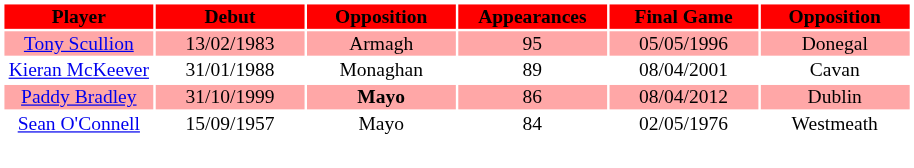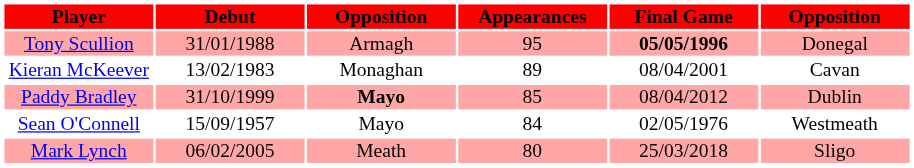 <table>
 <tr bgcolor=#FF0000>
 <th width=16%>Player</th>
 <th width=16%>Debut</th>
 <th width=16%>Opposition</th>
 <th width=16%>Appearances</th>
 <th width=16%>Final Game</th>
 <th width=16%>Opposition</th>
 </tr>
 <tr bgcolor=#FFA7A7>
 <td align=center><a href='#'>Tony Scullion</a></td>
-<td align=center>13/02/1983</td>
+<td align=center>31/01/1988</td>
 <td align=center>Armagh</td>
 <td align=center>95</td>
-<td align=center>05/05/1996</td>
+<td align=center><strong>05/05/1996</strong></td>
 <td align=center>Donegal</td>
 </tr>
 <tr bgcolor=#FFFFFF>
 <td align=center><a href='#'>Kieran McKeever</a></td>
-<td align=center>31/01/1988</td>
+<td align=center>13/02/1983</td>
 <td align=center>Monaghan</td>
 <td align=center>89</td>
 <td align=center>08/04/2001</td>
 <td align=center>Cavan</td>
 </tr>
 <tr bgcolor=#FFA7A7>
 <td align=center><a href='#'>Paddy Bradley</a></td>
 <td align=center>31/10/1999</td>
 <td align=center><strong>Mayo</strong></td>
-<td align=center>86</td>
+<td align=center>85</td>
 <td align=center>08/04/2012</td>
 <td align=center>Dublin</td>
 </tr>
 <tr bgcolor=#FFFFFF>
 <td align=center><a href='#'>Sean O'Connell</a></td>
 <td align=center>15/09/1957</td>
 <td align=center>Mayo</td>
 <td align=center>84</td>
 <td align=center>02/05/1976</td>
 <td align=center>Westmeath</td>
 </tr>
+<tr bgcolor=#FFA7A7>
+<td align=center><a href='#'>Mark Lynch</a></td>
+<td align=center>06/02/2005</td>
+<td align=center>Meath</td>
+<td align=center>80</td>
+<td align=center>25/03/2018</td>
+<td align=center>Sligo</td>
+</tr>
 </table>
